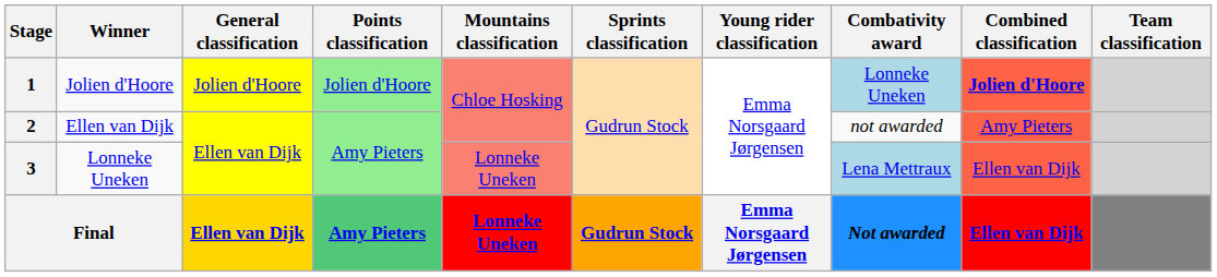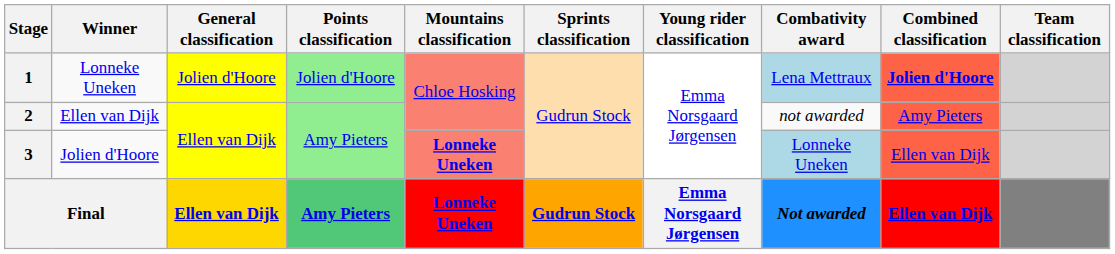 <table class="wikitable" style="text-align: center; font-size:smaller;">
 <tr>
 <th style="width:2%;">Stage</th>
 <th style="width:11%;">Winner</th>
 <th style="width:11%;">General classification<br></th>
 <th style="width:11%;">Points classification<br></th>
 <th style="width:11%;">Mountains classification<br></th>
 <th style="width:11%;">Sprints classification<br></th>
 <th style="width:11%;">Young rider classification<br></th>
 <th style="width:11%;">Combativity award<br></th>
 <th style="width:11%;">Combined classification<br></th>
 <th style="width:11%;">Team classification</th>
 </tr>
 <tr>
 <th>1</th>
-<td><a href='#'>Jolien d'Hoore</a></td>
+<td><a href='#'>Lonneke Uneken</a></td>
 <td style="background:yellow;"><a href='#'>Jolien d'Hoore</a></td>
 <td style="background:lightgreen;"><a href='#'>Jolien d'Hoore</a></td>
 <td style="background:salmon;" rowspan="2"><a href='#'>Chloe Hosking</a></td>
 <td style="background:navajowhite;" rowspan="3"><a href='#'>Gudrun Stock</a></td>
 <td style="background:white;" rowspan="3"><a href='#'>Emma Norsgaard Jørgensen</a></td>
-<td style="background:lightblue;"><a href='#'>Lonneke Uneken</a></td>
+<td style="background:lightblue;"><a href='#'>Lena Mettraux</a></td>
 <td style="background:tomato;"><strong><a href='#'>Jolien d'Hoore</a></strong></td>
 <td style="background:lightgrey;"></td>
 </tr>
 <tr>
 <th>2</th>
 <td><a href='#'>Ellen van Dijk</a></td>
 <td style="background:yellow;" rowspan="2"><a href='#'>Ellen van Dijk</a></td>
 <td style="background:lightgreen;" rowspan="2"><a href='#'>Amy Pieters</a></td>
 <td><em>not awarded</em></td>
 <td style="background:tomato;"><a href='#'>Amy Pieters</a></td>
 <td style="background:lightgrey;"></td>
 </tr>
 <tr>
 <th>3</th>
-<td><a href='#'>Lonneke Uneken</a></td>
-<td style="background:salmon;"><a href='#'>Lonneke Uneken</a></td>
-<td style="background:lightblue;"><a href='#'>Lena Mettraux</a></td>
+<td><a href='#'>Jolien d'Hoore</a></td>
+<td style="background:salmon;"><strong><a href='#'>Lonneke Uneken</a></strong></td>
+<td style="background:lightblue;"><a href='#'>Lonneke Uneken</a></td>
 <td style="background:tomato;"><a href='#'>Ellen van Dijk</a></td>
 <td style="background:lightgrey;"></td>
 </tr>
 <tr>
 <th colspan="2">Final</th>
 <th style="background:gold;"><a href='#'>Ellen van Dijk</a></th>
 <th style="background:#50c878;"><a href='#'>Amy Pieters</a></th>
 <th style="background:red;"><a href='#'>Lonneke Uneken</a></th>
 <th style="background:orange;"><a href='#'>Gudrun Stock</a></th>
 <th style="background:offwhite;"><a href='#'>Emma Norsgaard Jørgensen</a></th>
 <th style="background:dodgerblue;"><em>Not awarded</em></th>
 <th style="background:red;"><a href='#'>Ellen van Dijk</a></th>
 <td style="background:grey;"></td>
 </tr>
 </table>
